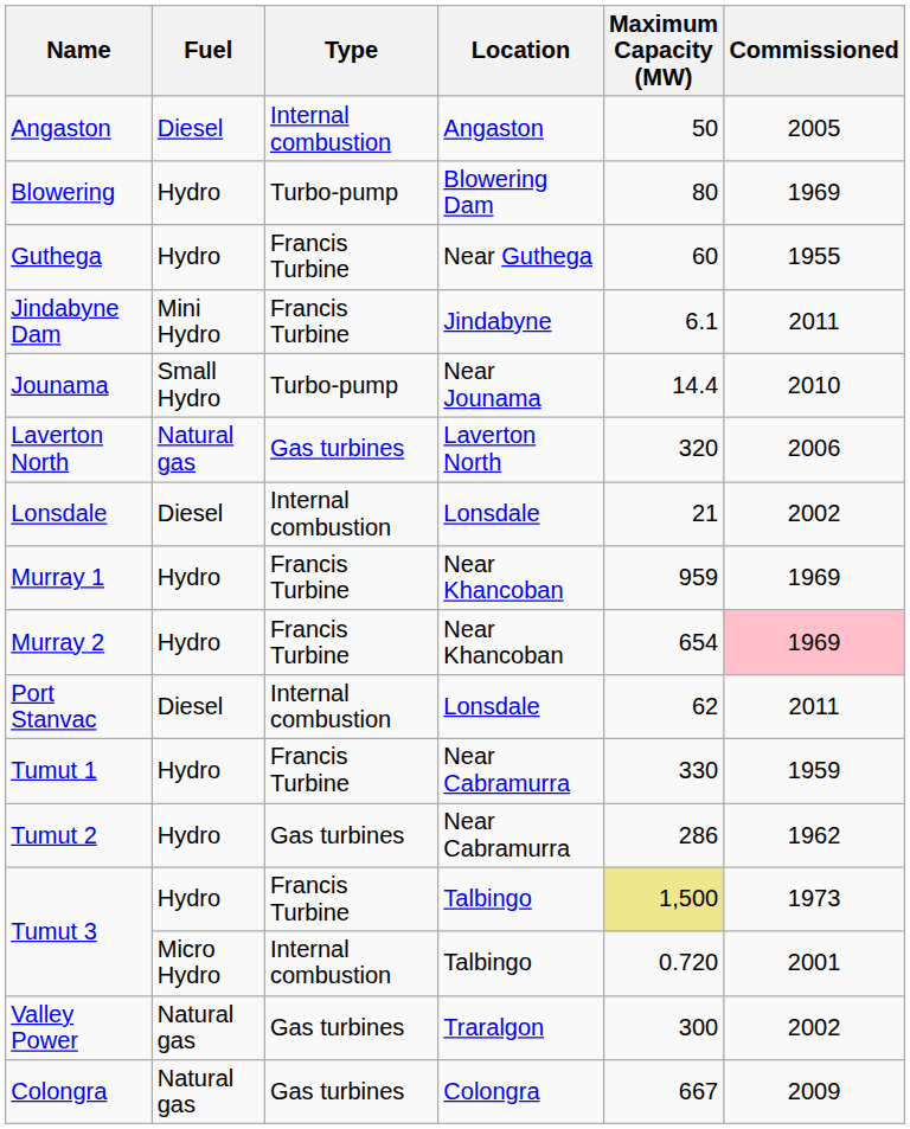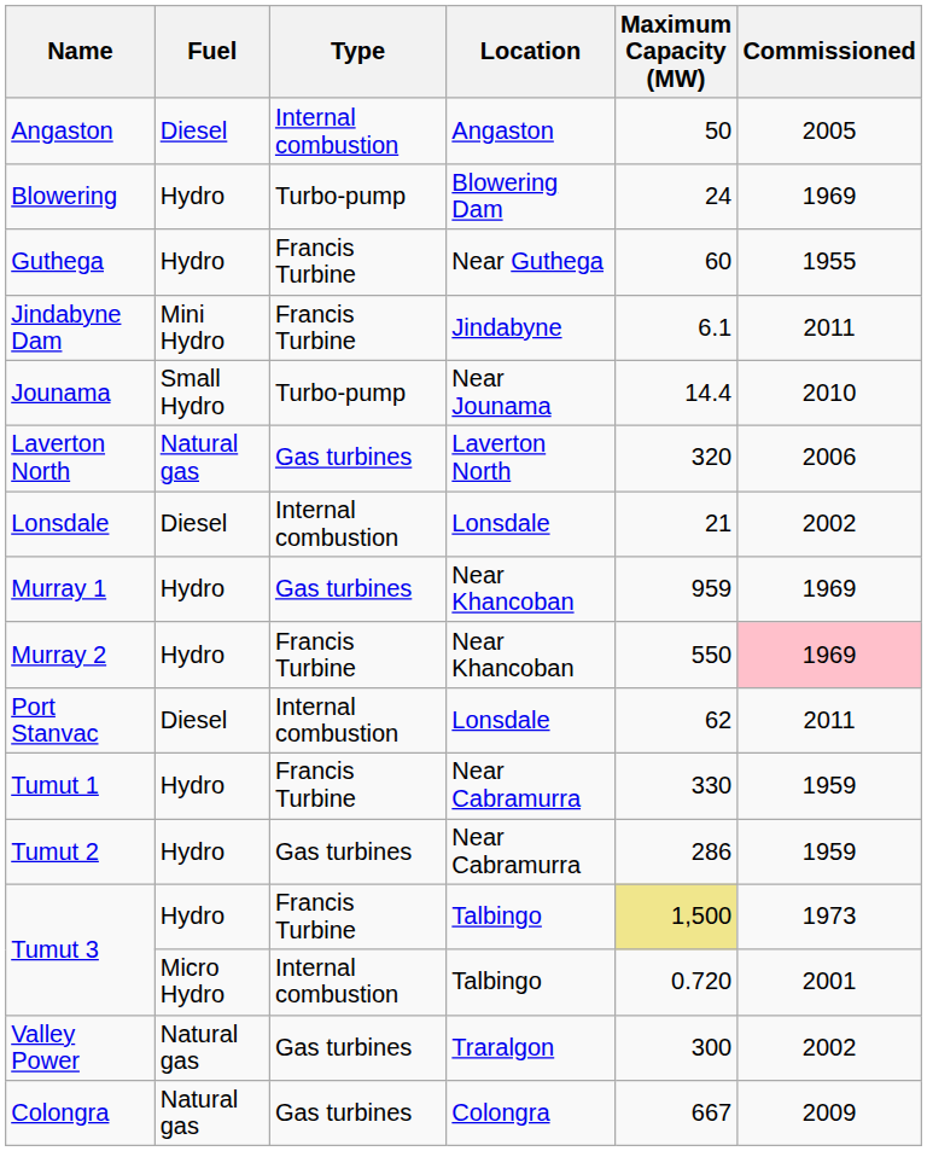 <table class="wikitable sortable" border="1">
 <tr>
 <th>Name</th>
 <th>Fuel</th>
 <th>Type</th>
 <th>Location</th>
 <th>Maximum<br> Capacity<br>(MW)</th>
 <th>Commissioned</th>
 </tr>
 <tr>
 <td><a href='#'>Angaston</a></td>
 <td><a href='#'>Diesel</a></td>
 <td><a href='#'>Internal combustion</a></td>
 <td><a href='#'>Angaston</a></td>
 <td align="right">50</td>
 <td align="center">2005</td>
 </tr>
 <tr>
 <td><a href='#'>Blowering</a></td>
 <td>Hydro</td>
 <td>Turbo-pump</td>
 <td><a href='#'>Blowering Dam</a></td>
-<td align="right">80</td>
+<td align="right">24</td>
 <td align="center">1969</td>
 </tr>
 <tr>
 <td><a href='#'>Guthega</a></td>
 <td>Hydro</td>
 <td>Francis Turbine</td>
 <td>Near <a href='#'>Guthega</a></td>
 <td align="right">60</td>
 <td align="center">1955</td>
 </tr>
 <tr>
 <td><a href='#'>Jindabyne Dam</a></td>
 <td>Mini Hydro</td>
 <td>Francis Turbine</td>
 <td><a href='#'>Jindabyne</a></td>
 <td align="right">6.1</td>
 <td align="center">2011</td>
 </tr>
 <tr>
 <td><a href='#'>Jounama</a></td>
 <td>Small Hydro</td>
 <td>Turbo-pump</td>
 <td>Near <a href='#'>Jounama</a></td>
 <td align="right">14.4</td>
 <td align="center">2010</td>
 </tr>
 <tr>
 <td><a href='#'>Laverton North</a></td>
 <td><a href='#'>Natural gas</a></td>
 <td><a href='#'>Gas turbines</a></td>
 <td><a href='#'>Laverton North</a></td>
 <td align="right">320</td>
 <td align="center">2006</td>
 </tr>
 <tr>
 <td><a href='#'>Lonsdale</a></td>
 <td>Diesel</td>
 <td>Internal combustion</td>
 <td><a href='#'>Lonsdale</a></td>
 <td align="right">21</td>
 <td align="center">2002</td>
 </tr>
 <tr>
 <td><a href='#'>Murray 1</a></td>
 <td>Hydro</td>
-<td>Francis Turbine</td>
+<td><a href='#'>Gas turbines</a></td>
 <td>Near <a href='#'>Khancoban</a></td>
 <td align="right">959</td>
 <td align="center">1969</td>
 </tr>
 <tr>
 <td><a href='#'>Murray 2</a></td>
 <td>Hydro</td>
 <td>Francis Turbine</td>
 <td>Near Khancoban</td>
-<td align="right">654</td>
+<td align="right">550</td>
 <td align="center" style="background: pink;">1969</td>
 </tr>
 <tr>
 <td><a href='#'>Port Stanvac</a></td>
 <td>Diesel</td>
 <td>Internal combustion</td>
 <td><a href='#'>Lonsdale</a></td>
 <td align="right">62</td>
 <td align="center">2011</td>
 </tr>
 <tr>
 <td><a href='#'>Tumut 1</a></td>
 <td>Hydro</td>
 <td>Francis Turbine</td>
 <td>Near <a href='#'>Cabramurra</a></td>
 <td align="right">330</td>
 <td align="center">1959</td>
 </tr>
 <tr>
 <td><a href='#'>Tumut 2</a></td>
 <td>Hydro</td>
 <td>Gas turbines</td>
 <td>Near Cabramurra</td>
 <td align="right">286</td>
-<td align="center">1962</td>
+<td align="center">1959</td>
 </tr>
 <tr>
 <td rowspan=2><a href='#'>Tumut 3</a></td>
 <td>Hydro</td>
 <td>Francis Turbine</td>
 <td><a href='#'>Talbingo</a></td>
 <td align="right" style="background: khaki;">1,500</td>
 <td align="center">1973</td>
 </tr>
 <tr>
 <td>Micro Hydro</td>
 <td>Internal combustion</td>
 <td>Talbingo</td>
 <td align="right">0.720</td>
 <td align="center">2001</td>
 </tr>
 <tr>
 <td><a href='#'>Valley Power</a></td>
 <td>Natural gas</td>
 <td>Gas turbines</td>
 <td><a href='#'>Traralgon</a></td>
 <td align="right">300</td>
 <td align="center">2002</td>
 </tr>
 <tr>
 <td><a href='#'>Colongra</a></td>
 <td>Natural gas</td>
 <td>Gas turbines</td>
 <td><a href='#'>Colongra</a></td>
 <td align="right">667</td>
 <td align="center">2009</td>
 </tr>
 </table>
